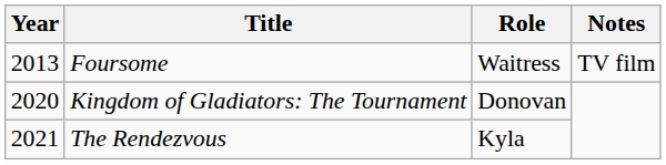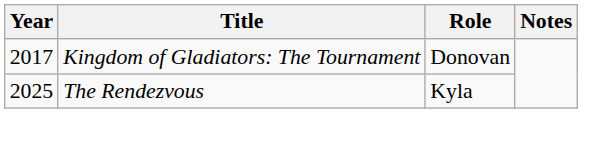 <table class="wikitable sortable">
 <tr>
 <th>Year</th>
 <th>Title</th>
 <th>Role</th>
 <th class="unsortable">Notes</th>
 </tr>
 <tr>
-<td>2013</td>
-<td><em>Foursome</em></td>
-<td>Waitress</td>
-<td>TV film</td>
-</tr>
-<tr>
-<td>2020</td>
+<td>2017</td>
 <td><em>Kingdom of Gladiators: The Tournament</em></td>
 <td>Donovan</td>
 </tr>
 <tr>
-<td>2021</td>
+<td>2025</td>
 <td><em>The Rendezvous</em></td>
 <td>Kyla</td>
 </tr>
 </table>
